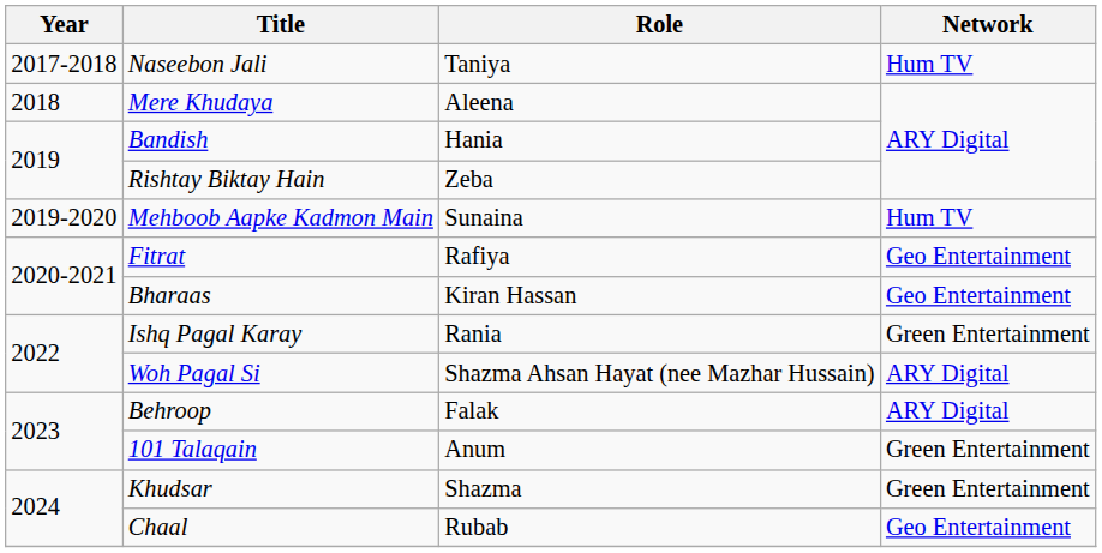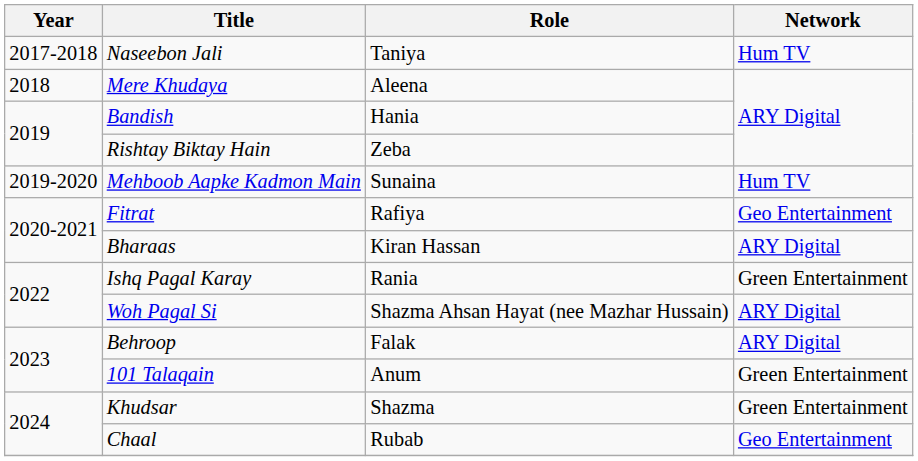 <table class="wikitable">
 <tr>
 <th>Year</th>
 <th>Title</th>
 <th>Role</th>
 <th>Network</th>
 </tr>
 <tr>
 <td>2017-2018</td>
 <td><em>Naseebon Jali</em></td>
 <td>Taniya</td>
 <td><a href='#'>Hum TV</a></td>
 </tr>
 <tr>
 <td>2018</td>
 <td><em><a href='#'>Mere Khudaya</a></em></td>
 <td>Aleena</td>
 <td rowspan="3"><a href='#'>ARY Digital</a></td>
 </tr>
 <tr>
 <td rowspan="2">2019</td>
 <td><em><a href='#'>Bandish</a></em></td>
 <td>Hania</td>
 </tr>
 <tr>
 <td><em>Rishtay Biktay Hain</em></td>
 <td>Zeba</td>
 </tr>
 <tr>
 <td>2019-2020</td>
 <td><em><a href='#'>Mehboob Aapke Kadmon Main</a></em></td>
 <td>Sunaina</td>
 <td><a href='#'>Hum TV</a></td>
 </tr>
 <tr>
 <td rowspan="2">2020-2021</td>
 <td><em><a href='#'>Fitrat</a></em></td>
 <td>Rafiya</td>
 <td><a href='#'>Geo Entertainment</a></td>
 </tr>
 <tr>
 <td><em>Bharaas</em></td>
 <td>Kiran Hassan</td>
-<td><a href='#'>Geo Entertainment</a></td>
+<td><a href='#'>ARY Digital</a></td>
 </tr>
 <tr>
 <td rowspan="2">2022</td>
 <td><em>Ishq Pagal Karay</em></td>
 <td>Rania</td>
 <td>Green Entertainment</td>
 </tr>
 <tr>
 <td><em><a href='#'>Woh Pagal Si</a></em></td>
 <td>Shazma Ahsan Hayat (nee Mazhar Hussain)</td>
 <td><a href='#'>ARY Digital</a></td>
 </tr>
 <tr>
 <td rowspan="2">2023</td>
 <td><em>Behroop</em></td>
 <td>Falak</td>
 <td><a href='#'>ARY Digital</a></td>
 </tr>
 <tr>
 <td><em><a href='#'>101 Talaqain</a></em></td>
 <td>Anum</td>
 <td>Green Entertainment</td>
 </tr>
 <tr>
 <td rowspan="2">2024</td>
 <td><em>Khudsar</em></td>
 <td>Shazma</td>
 <td>Green Entertainment</td>
 </tr>
 <tr>
 <td><em>Chaal</em></td>
 <td>Rubab</td>
 <td><a href='#'>Geo Entertainment</a></td>
 </tr>
 <tr>
 </tr>
 </table>
